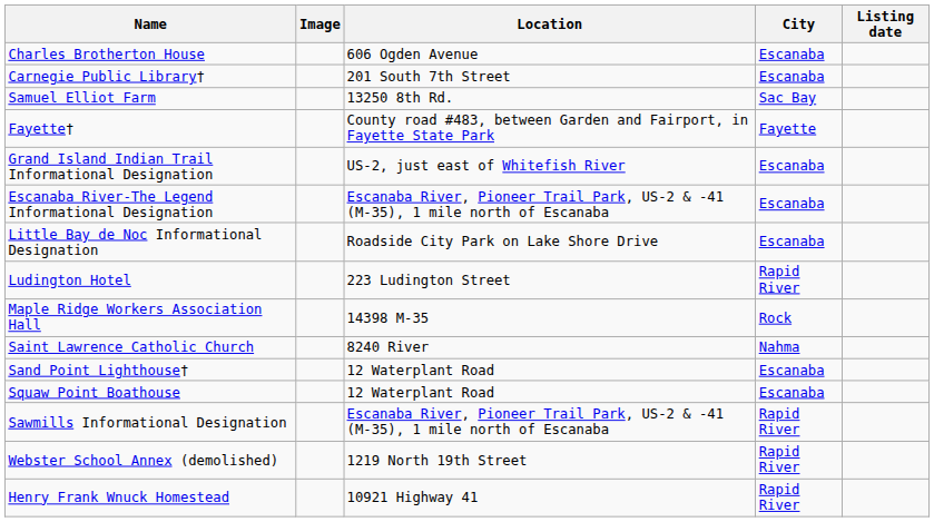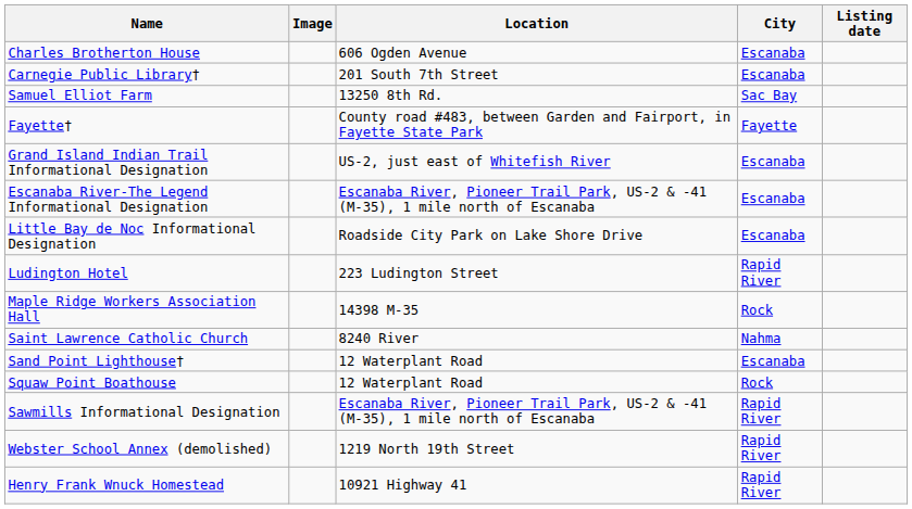 <table class="wikitable sortable" style="width:100%">
 <tr>
 <th>Name</th>
 <th>Image</th>
 <th>Location</th>
 <th>City</th>
 <th>Listing date</th>
 </tr>
 <tr>
 <td><a href='#'>Charles Brotherton House</a></td>
 <td></td>
 <td>606 Ogden Avenue</td>
 <td><a href='#'>Escanaba</a></td>
 <td></td>
 </tr>
 <tr>
 <td><a href='#'>Carnegie Public Library</a>†</td>
 <td></td>
 <td>201 South 7th Street</td>
 <td><a href='#'>Escanaba</a></td>
 <td></td>
 </tr>
 <tr>
 <td><a href='#'>Samuel Elliot Farm</a></td>
 <td></td>
 <td>13250 8th Rd.</td>
 <td><a href='#'>Sac Bay</a></td>
 <td></td>
 </tr>
 <tr>
 <td><a href='#'>Fayette</a>†</td>
 <td></td>
 <td>County road #483, between Garden and Fairport, in <a href='#'>Fayette State Park</a></td>
 <td><a href='#'>Fayette</a></td>
 <td></td>
 </tr>
 <tr>
 <td><a href='#'>Grand Island Indian Trail</a> Informational Designation</td>
 <td></td>
 <td>US-2, just east of <a href='#'>Whitefish River</a></td>
 <td><a href='#'>Escanaba</a></td>
 <td></td>
 </tr>
 <tr>
 <td><a href='#'>Escanaba River-The Legend</a> Informational Designation</td>
 <td></td>
 <td><a href='#'>Escanaba River</a>, <a href='#'>Pioneer Trail Park</a>, US-2 & -41 (M-35), 1 mile north of Escanaba</td>
 <td><a href='#'>Escanaba</a></td>
 <td></td>
 </tr>
 <tr>
 <td><a href='#'>Little Bay de Noc</a> Informational Designation</td>
 <td></td>
 <td>Roadside City Park on Lake Shore Drive</td>
 <td><a href='#'>Escanaba</a></td>
 <td></td>
 </tr>
 <tr>
 <td><a href='#'>Ludington Hotel</a></td>
 <td></td>
 <td>223 Ludington Street</td>
 <td><a href='#'>Rapid River</a></td>
 <td></td>
 </tr>
 <tr>
 <td><a href='#'>Maple Ridge Workers Association Hall</a></td>
 <td></td>
 <td>14398 M-35</td>
 <td><a href='#'>Rock</a></td>
 <td></td>
 </tr>
 <tr>
 <td><a href='#'>Saint Lawrence Catholic Church</a></td>
 <td></td>
 <td>8240 River</td>
 <td><a href='#'>Nahma</a></td>
 <td></td>
 </tr>
 <tr>
 <td><a href='#'>Sand Point Lighthouse</a>†</td>
 <td></td>
 <td>12 Waterplant Road</td>
 <td><a href='#'>Escanaba</a></td>
 <td></td>
 </tr>
 <tr>
 <td><a href='#'>Squaw Point Boathouse</a></td>
 <td></td>
 <td>12 Waterplant Road</td>
-<td><a href='#'>Escanaba</a></td>
+<td><a href='#'>Rock</a></td>
 <td></td>
 </tr>
 <tr>
 <td><a href='#'>Sawmills</a> Informational Designation</td>
 <td></td>
 <td><a href='#'>Escanaba River</a>, <a href='#'>Pioneer Trail Park</a>, US-2 & -41 (M-35), 1 mile north of Escanaba</td>
 <td><a href='#'>Rapid River</a></td>
 <td></td>
 </tr>
 <tr>
 <td><a href='#'>Webster School Annex</a> (demolished)</td>
 <td></td>
 <td>1219 North 19th Street</td>
 <td><a href='#'>Rapid River</a></td>
 <td></td>
 </tr>
 <tr>
 <td><a href='#'>Henry Frank Wnuck Homestead</a></td>
 <td></td>
 <td>10921 Highway 41</td>
 <td><a href='#'>Rapid River</a></td>
 <td></td>
 </tr>
 </table>
